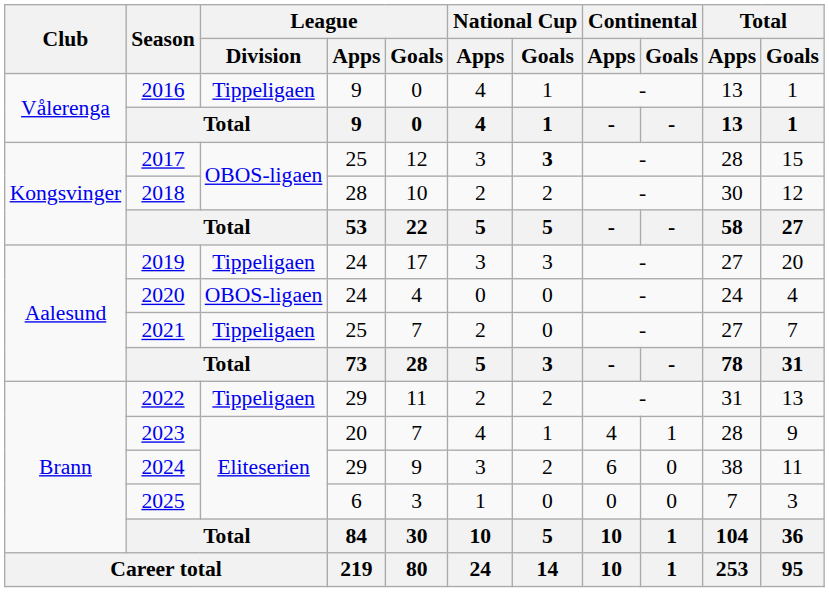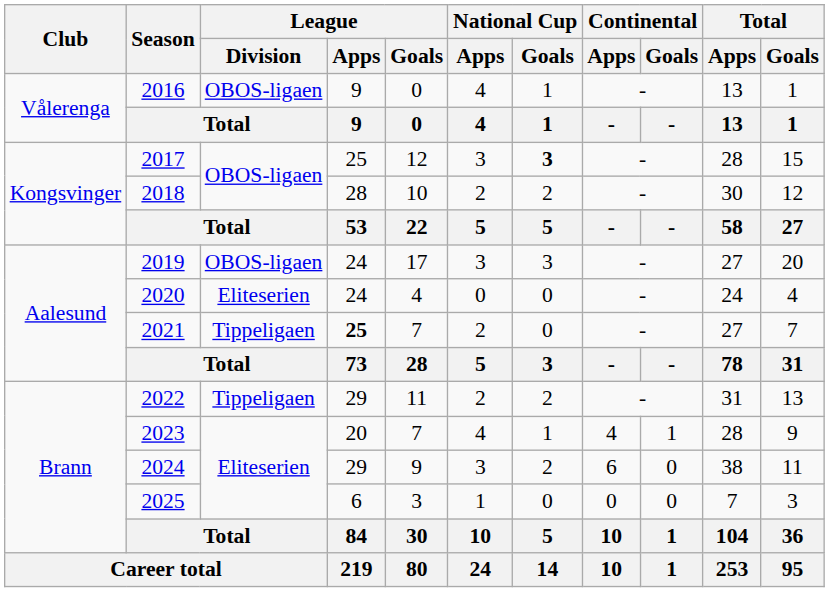 <table class="wikitable" style="text-align: center;">
 <tr>
 <th rowspan="2">Club</th>
 <th rowspan="2">Season</th>
 <th colspan="3">League</th>
 <th colspan="2">National Cup</th>
 <th colspan="2">Continental</th>
 <th colspan="2">Total</th>
 </tr>
 <tr>
 <th>Division</th>
 <th>Apps</th>
 <th>Goals</th>
 <th>Apps</th>
 <th>Goals</th>
 <th>Apps</th>
 <th>Goals</th>
 <th>Apps</th>
 <th>Goals</th>
 </tr>
 <tr>
 <td rowspan="2"><a href='#'>Vålerenga</a></td>
 <td><a href='#'>2016</a></td>
-<td rowspan="1"><a href='#'>Tippeligaen</a></td>
+<td rowspan="1"><a href='#'>OBOS-ligaen</a></td>
 <td>9</td>
 <td>0</td>
 <td>4</td>
 <td>1</td>
 <td colspan="2">-</td>
 <td>13</td>
 <td>1</td>
 </tr>
 <tr>
 <th colspan="2">Total</th>
 <th>9</th>
 <th>0</th>
 <th>4</th>
 <th>1</th>
 <th>-</th>
 <th>-</th>
 <th>13</th>
 <th>1</th>
 </tr>
 <tr>
 <td rowspan="3"><a href='#'>Kongsvinger</a></td>
 <td><a href='#'>2017</a></td>
 <td rowspan="2"><a href='#'>OBOS-ligaen</a></td>
 <td>25</td>
 <td>12</td>
 <td>3</td>
 <td><strong>3</strong></td>
 <td colspan="2">-</td>
 <td>28</td>
 <td>15</td>
 </tr>
 <tr>
 <td><a href='#'>2018</a></td>
 <td>28</td>
 <td>10</td>
 <td>2</td>
 <td>2</td>
 <td colspan="2">-</td>
 <td>30</td>
 <td>12</td>
 </tr>
 <tr>
 <th colspan="2">Total</th>
 <th>53</th>
 <th>22</th>
 <th>5</th>
 <th>5</th>
 <th>-</th>
 <th>-</th>
 <th>58</th>
 <th>27</th>
 </tr>
 <tr>
 <td rowspan="4"><a href='#'>Aalesund</a></td>
 <td><a href='#'>2019</a></td>
-<td rowspan="1"><a href='#'>Tippeligaen</a></td>
+<td rowspan="1"><a href='#'>OBOS-ligaen</a></td>
 <td>24</td>
 <td>17</td>
 <td>3</td>
 <td>3</td>
 <td colspan="2">-</td>
 <td>27</td>
 <td>20</td>
 </tr>
 <tr>
 <td><a href='#'>2020</a></td>
-<td rowspan="1"><a href='#'>OBOS-ligaen</a></td>
+<td rowspan="1"><a href='#'>Eliteserien</a></td>
 <td>24</td>
 <td>4</td>
 <td>0</td>
 <td>0</td>
 <td colspan="2">-</td>
 <td>24</td>
 <td>4</td>
 </tr>
 <tr>
 <td><a href='#'>2021</a></td>
 <td rowspan="1"><a href='#'>Tippeligaen</a></td>
-<td>25</td>
+<td><strong>25</strong></td>
 <td>7</td>
 <td>2</td>
 <td>0</td>
 <td colspan="2">-</td>
 <td>27</td>
 <td>7</td>
 </tr>
 <tr>
 <th colspan="2">Total</th>
 <th>73</th>
 <th>28</th>
 <th>5</th>
 <th>3</th>
 <th>-</th>
 <th>-</th>
 <th>78</th>
 <th>31</th>
 </tr>
 <tr>
 <td rowspan="5"><a href='#'>Brann</a></td>
 <td><a href='#'>2022</a></td>
 <td rowspan="1"><a href='#'>Tippeligaen</a></td>
 <td>29</td>
 <td>11</td>
 <td>2</td>
 <td>2</td>
 <td colspan="2">-</td>
 <td>31</td>
 <td>13</td>
 </tr>
 <tr>
 <td><a href='#'>2023</a></td>
 <td rowspan="3"><a href='#'>Eliteserien</a></td>
 <td>20</td>
 <td>7</td>
 <td>4</td>
 <td>1</td>
 <td>4</td>
 <td>1</td>
 <td>28</td>
 <td>9</td>
 </tr>
 <tr>
 <td><a href='#'>2024</a></td>
 <td>29</td>
 <td>9</td>
 <td>3</td>
 <td>2</td>
 <td>6</td>
 <td>0</td>
 <td>38</td>
 <td>11</td>
 </tr>
 <tr>
 <td><a href='#'>2025</a></td>
 <td>6</td>
 <td>3</td>
 <td>1</td>
 <td>0</td>
 <td>0</td>
 <td>0</td>
 <td>7</td>
 <td>3</td>
 </tr>
 <tr>
 <th colspan="2">Total</th>
 <th>84</th>
 <th>30</th>
 <th>10</th>
 <th>5</th>
 <th>10</th>
 <th>1</th>
 <th>104</th>
 <th>36</th>
 </tr>
 <tr>
 <th colspan="3">Career total</th>
 <th>219</th>
 <th>80</th>
 <th>24</th>
 <th>14</th>
 <th>10</th>
 <th>1</th>
 <th>253</th>
 <th>95</th>
 </tr>
 </table>
